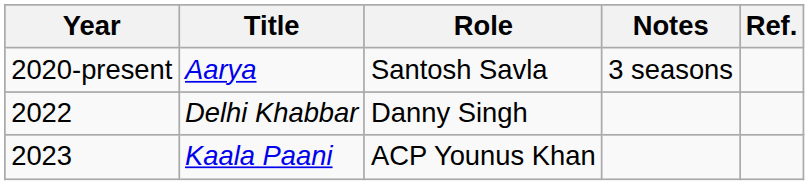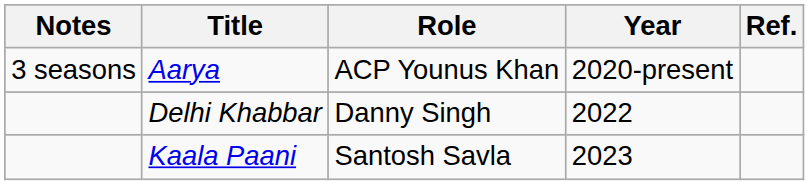 <table class="wikitable sortable">
 <tr>
-<th style="background:;">Year</th>
+<th style="background:;" class="unsortable">Notes</th>
 <th style="background:;">Title</th>
 <th style="background:;">Role</th>
-<th style="background:;" class="unsortable">Notes</th>
+<th style="background:;">Year</th>
 <th style="background:;" class="unsortable">Ref.</th>
 </tr>
 <tr>
+<td>3 seasons</td>
+<td><em><a href='#'>Aarya</a></em></td>
+<td>ACP Younus Khan</td>
 <td>2020-present</td>
-<td><em><a href='#'>Aarya</a></em></td>
-<td>Santosh Savla</td>
-<td>3 seasons</td>
 <td></td>
 </tr>
 <tr>
-<td>2022</td>
+<td></td>
 <td><em>Delhi Khabbar</em></td>
 <td>Danny Singh</td>
-<td></td>
+<td>2022</td>
 <td></td>
 </tr>
 <tr>
+<td></td>
+<td><em><a href='#'>Kaala Paani</a></em></td>
+<td>Santosh Savla</td>
 <td>2023</td>
-<td><em><a href='#'>Kaala Paani</a></em></td>
-<td>ACP Younus Khan</td>
-<td></td>
 <td></td>
 </tr>
 </table>
